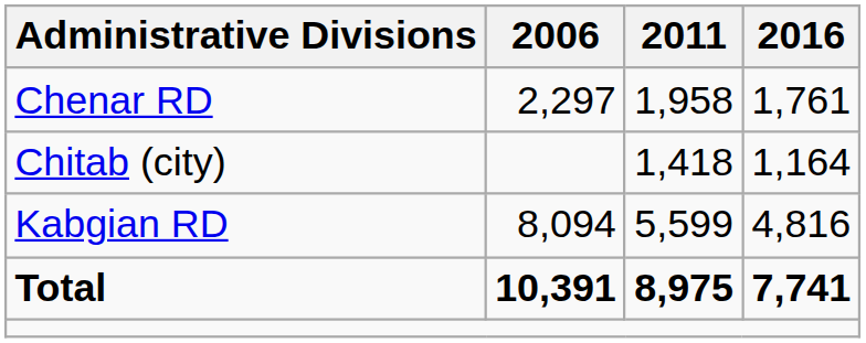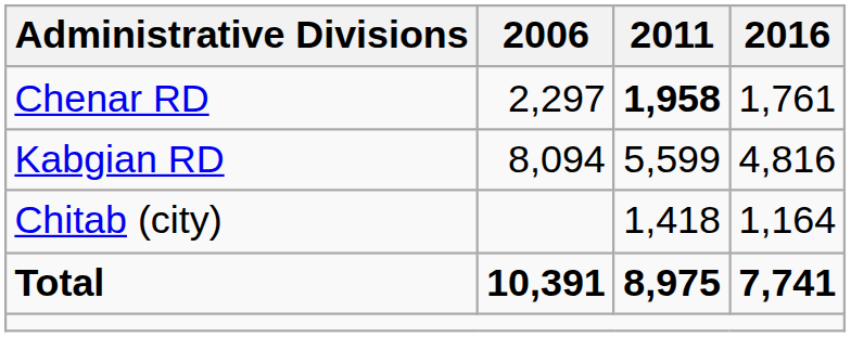 <table class="wikitable">
 <tr>
 <th>Administrative Divisions</th>
 <th>2006</th>
 <th>2011</th>
 <th>2016</th>
 </tr>
 <tr>
 <td><a href='#'>Chenar RD</a></td>
 <td style="text-align: right;">2,297</td>
-<td style="text-align: right;">1,958</td>
+<td style="text-align: right;"><strong>1,958</strong></td>
 <td style="text-align: right;">1,761</td>
+</tr>
+<tr>
+<td><a href='#'>Kabgian RD</a></td>
+<td style="text-align: right;">8,094</td>
+<td style="text-align: right;">5,599</td>
+<td style="text-align: right;">4,816</td>
 </tr>
 <tr>
 <td><a href='#'>Chitab</a> (city)</td>
 <td style="text-align: right;"></td>
 <td style="text-align: right;">1,418</td>
 <td style="text-align: right;">1,164</td>
-</tr>
-<tr>
-<td><a href='#'>Kabgian RD</a></td>
-<td style="text-align: right;">8,094</td>
-<td style="text-align: right;">5,599</td>
-<td style="text-align: right;">4,816</td>
 </tr>
 <tr>
 <td><strong>Total</strong></td>
 <td style="text-align: right;"><strong>10,391</strong></td>
 <td style="text-align: right;"><strong>8,975</strong></td>
 <td style="text-align: right;"><strong>7,741</strong></td>
 </tr>
 <tr>
 <td colspan=4></td>
 </tr>
 </table>
